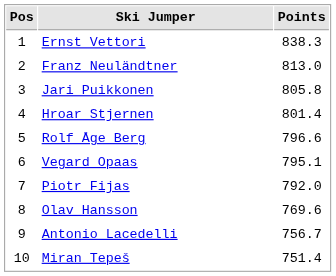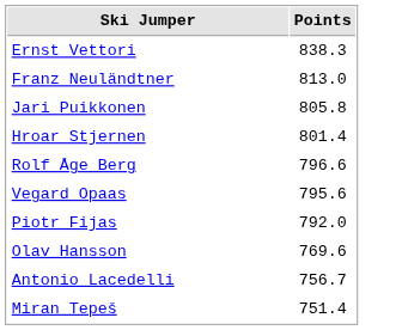 <table cellspacing="1" cellpadding="3" style="border:1px solid #AAAAAA;font-size:90%">
 <tr bgcolor="#E4E4E4">
-<th style="border-bottom:1px solid #AAAAAA" width=10>Pos</th>
 <th style="border-bottom:1px solid #AAAAAA" width=200>Ski Jumper</th>
 <th style="border-bottom:1px solid #AAAAAA" width=20>Points</th>
 </tr>
 <tr align="center">
-<td>1</td>
 <td align="left"> <a href='#'>Ernst Vettori</a></td>
 <td>838.3</td>
 </tr>
 <tr align="center">
-<td>2</td>
 <td align="left"> <a href='#'>Franz Neuländtner</a></td>
 <td>813.0</td>
 </tr>
 <tr align="center">
-<td>3</td>
 <td align="left"> <a href='#'>Jari Puikkonen</a></td>
 <td>805.8</td>
 </tr>
 <tr align="center">
-<td>4</td>
 <td align="left"> <a href='#'>Hroar Stjernen</a></td>
 <td>801.4</td>
 </tr>
 <tr align="center">
-<td>5</td>
 <td align="left"> <a href='#'>Rolf Åge Berg</a></td>
 <td>796.6</td>
 </tr>
 <tr align="center">
-<td>6</td>
 <td align="left"> <a href='#'>Vegard Opaas</a></td>
-<td>795.1</td>
+<td>795.6</td>
 </tr>
 <tr align="center">
-<td>7</td>
 <td align="left"> <a href='#'>Piotr Fijas</a></td>
 <td>792.0</td>
 </tr>
 <tr align="center">
-<td>8</td>
 <td align="left"> <a href='#'>Olav Hansson</a></td>
 <td>769.6</td>
 </tr>
 <tr align="center">
-<td>9</td>
 <td align="left"> <a href='#'>Antonio Lacedelli</a></td>
 <td>756.7</td>
 </tr>
 <tr align="center">
-<td>10</td>
 <td align="left"> <a href='#'>Miran Tepeš</a></td>
 <td>751.4</td>
 </tr>
 </table>
